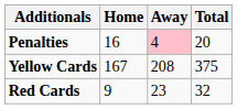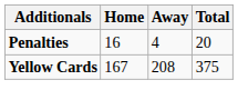 <table class="wikitable">
 <tr>
 <th>Additionals</th>
 <th>Home</th>
 <th>Away</th>
 <th>Total</th>
 </tr>
 <tr>
 <td><strong>Penalties</strong></td>
 <td>16</td>
-<td style="background: pink;">4</td>
+<td>4</td>
 <td>20</td>
 </tr>
 <tr>
 <td><strong>Yellow Cards</strong></td>
 <td>167</td>
 <td>208</td>
 <td>375</td>
 </tr>
-<tr>
-<td><strong>Red Cards</strong></td>
-<td>9</td>
-<td>23</td>
-<td>32</td>
-</tr>
 </table>
